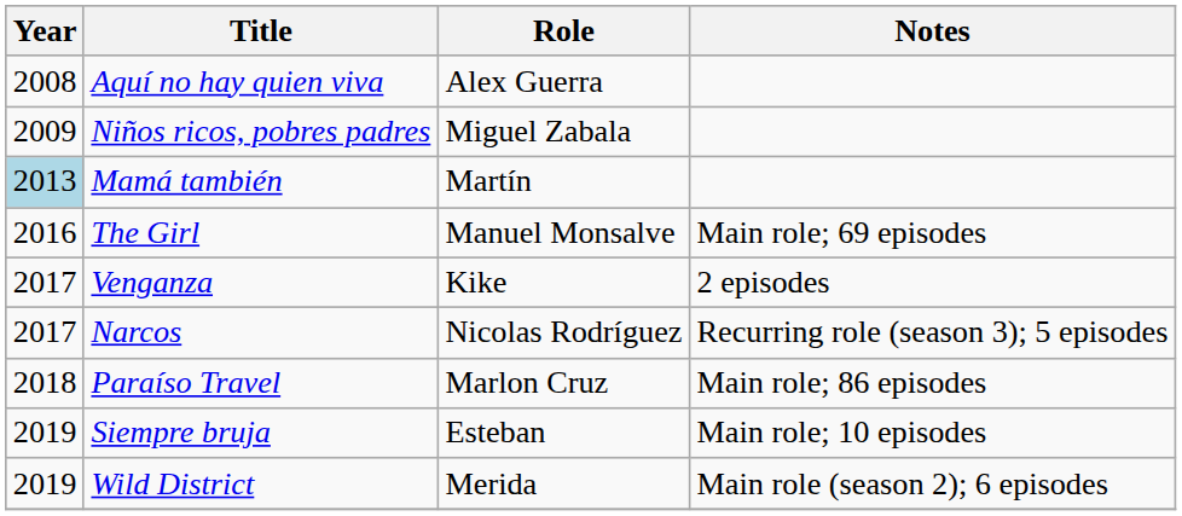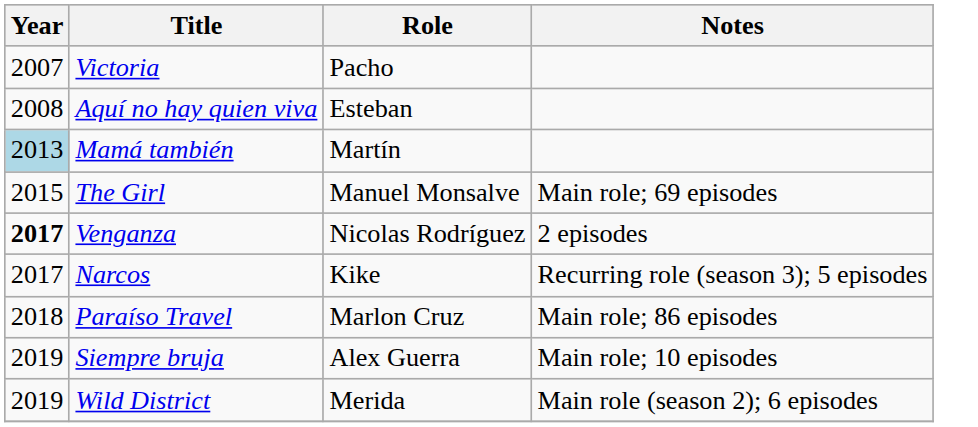 <table class="wikitable sortable">
 <tr>
 <th>Year</th>
 <th>Title</th>
 <th>Role</th>
 <th class="unsortable">Notes</th>
 </tr>
 <tr>
-<td>2008</td>
-<td><em><a href='#'>Aquí no hay quien viva</a></em></td>
-<td>Alex Guerra</td>
+<td>2007</td>
+<td><em><a href='#'>Victoria</a></em></td>
+<td>Pacho</td>
 <td></td>
 </tr>
 <tr>
-<td>2009</td>
-<td><em><a href='#'>Niños ricos, pobres padres</a></em></td>
-<td>Miguel Zabala</td>
+<td>2008</td>
+<td><em><a href='#'>Aquí no hay quien viva</a></em></td>
+<td>Esteban</td>
 <td></td>
 </tr>
 <tr>
 <td style="background: lightblue;">2013</td>
 <td><em><a href='#'>Mamá también</a></em></td>
 <td>Martín</td>
 <td></td>
 </tr>
 <tr>
-<td>2016</td>
+<td>2015</td>
 <td><em><a href='#'>The Girl</a></em></td>
 <td>Manuel Monsalve</td>
 <td>Main role; 69 episodes</td>
 </tr>
 <tr>
-<td>2017</td>
+<td><strong>2017</strong></td>
 <td><em><a href='#'>Venganza</a></em></td>
-<td>Kike</td>
+<td>Nicolas Rodríguez</td>
 <td>2 episodes</td>
 </tr>
 <tr>
 <td>2017</td>
 <td><em><a href='#'>Narcos</a></em></td>
-<td>Nicolas Rodríguez</td>
+<td>Kike</td>
 <td>Recurring role (season 3); 5 episodes</td>
 </tr>
 <tr>
 <td>2018</td>
 <td><em><a href='#'>Paraíso Travel</a></em></td>
 <td>Marlon Cruz</td>
 <td>Main role; 86 episodes</td>
 </tr>
 <tr>
 <td>2019</td>
 <td><em><a href='#'>Siempre bruja</a></em></td>
-<td>Esteban</td>
+<td>Alex Guerra</td>
 <td>Main role; 10 episodes</td>
 </tr>
 <tr>
 <td>2019</td>
 <td><em><a href='#'>Wild District</a></em></td>
 <td>Merida</td>
 <td>Main role (season 2); 6 episodes</td>
 </tr>
 <tr>
 </tr>
 </table>
